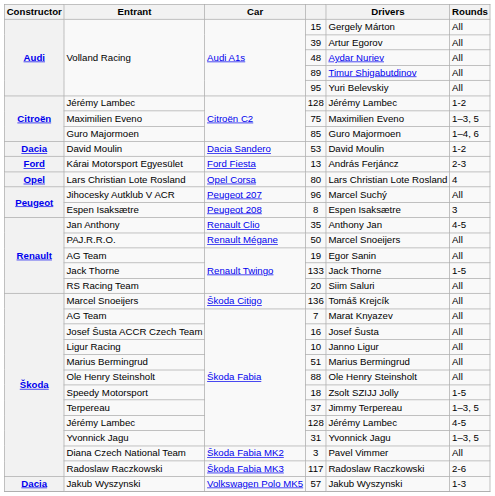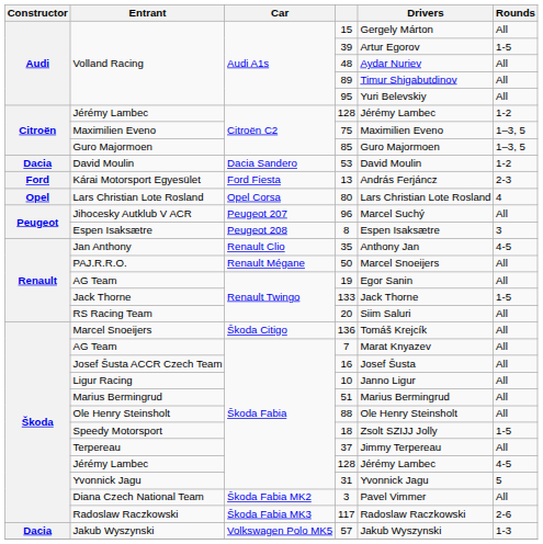 <table class="wikitable" style="font-size: 85%;">
 <tr>
 <th>Constructor</th>
 <th>Entrant</th>
 <th>Car</th>
 <th></th>
 <th>Drivers</th>
 <th>Rounds</th>
 </tr>
 <tr>
 <th rowspan=5><a href='#'>Audi</a></th>
 <td rowspan=5> Volland Racing</td>
 <td rowspan=5><a href='#'>Audi A1s</a></td>
 <td align=center>15</td>
 <td> Gergely Márton</td>
 <td>All</td>
 </tr>
 <tr>
 <td align=center>39</td>
 <td> Artur Egorov</td>
-<td>All</td>
+<td>1-5</td>
 </tr>
 <tr>
 <td align=center>48</td>
 <td> <a href='#'>Aydar Nuriev</a></td>
 <td>All</td>
 </tr>
 <tr>
 <td align=center>89</td>
 <td> <a href='#'>Timur Shigabutdinov</a></td>
 <td>All</td>
 </tr>
 <tr>
 <td align=center>95</td>
 <td> Yuri Belevskiy</td>
 <td>All</td>
 </tr>
 <tr>
 <th rowspan=3><a href='#'>Citroën</a></th>
 <td> Jérémy Lambec</td>
 <td rowspan=3><a href='#'>Citroën C2</a></td>
 <td align=center>128</td>
 <td> Jérémy Lambec</td>
 <td>1-2</td>
 </tr>
 <tr>
 <td> Maximilien Eveno</td>
 <td align=center>75</td>
 <td> Maximilien Eveno</td>
 <td>1–3, 5</td>
 </tr>
 <tr>
 <td> Guro Majormoen</td>
 <td align=center>85</td>
 <td> Guro Majormoen</td>
-<td>1–4, 6</td>
+<td>1–3, 5</td>
 </tr>
 <tr>
 <th><a href='#'>Dacia</a></th>
 <td> David Moulin</td>
 <td><a href='#'>Dacia Sandero</a></td>
 <td align=center>53</td>
 <td> David Moulin</td>
 <td>1-2</td>
 </tr>
 <tr>
 <th><a href='#'>Ford</a></th>
 <td> Kárai Motorsport Egyesület</td>
 <td><a href='#'>Ford Fiesta</a></td>
 <td align=center>13</td>
 <td> András Ferjáncz</td>
 <td>2-3</td>
 </tr>
 <tr>
 <th><a href='#'>Opel</a></th>
 <td> Lars Christian Lote Rosland</td>
 <td><a href='#'>Opel Corsa</a></td>
 <td align=center>80</td>
 <td> Lars Christian Lote Rosland</td>
 <td>4</td>
 </tr>
 <tr>
 <th rowspan=2><a href='#'>Peugeot</a></th>
 <td> Jihocesky Autklub V ACR</td>
 <td><a href='#'>Peugeot 207</a></td>
 <td align=center>96</td>
 <td> Marcel Suchý</td>
 <td>All</td>
 </tr>
 <tr>
 <td> Espen Isaksætre</td>
 <td><a href='#'>Peugeot 208</a></td>
 <td align=center>8</td>
 <td> Espen Isaksætre</td>
 <td>3</td>
 </tr>
 <tr>
 <th rowspan=5><a href='#'>Renault</a></th>
 <td> Jan Anthony</td>
 <td><a href='#'>Renault Clio</a></td>
 <td align=center>35</td>
 <td> Anthony Jan</td>
 <td>4-5</td>
 </tr>
 <tr>
 <td> PAJ.R.R.O.</td>
 <td><a href='#'>Renault Mégane</a></td>
 <td align=center>50</td>
 <td> Marcel Snoeijers</td>
 <td>All</td>
 </tr>
 <tr>
 <td> AG Team</td>
 <td rowspan=3><a href='#'>Renault Twingo</a></td>
 <td align=center>19</td>
 <td> Egor Sanin</td>
 <td>All</td>
 </tr>
 <tr>
 <td> Jack Thorne</td>
 <td align=center>133</td>
 <td> Jack Thorne</td>
 <td>1-5</td>
 </tr>
 <tr>
 <td> RS Racing Team</td>
 <td align=center>20</td>
 <td> Siim Saluri</td>
 <td>All</td>
 </tr>
 <tr>
 <th rowspan=12><a href='#'>Škoda</a></th>
 <td> Marcel Snoeijers</td>
 <td><a href='#'>Škoda Citigo</a></td>
 <td align=center>136</td>
 <td> Tomáš Krejcík</td>
 <td>All</td>
 </tr>
 <tr>
 <td> AG Team</td>
 <td rowspan=9><a href='#'>Škoda Fabia</a></td>
 <td align=center>7</td>
 <td> Marat Knyazev</td>
 <td>All</td>
 </tr>
 <tr>
 <td> Josef Šusta ACCR Czech Team</td>
 <td align=center>16</td>
 <td> Josef Šusta</td>
 <td>All</td>
 </tr>
 <tr>
 <td> Ligur Racing</td>
 <td align=center>10</td>
 <td> Janno Ligur</td>
 <td>All</td>
 </tr>
 <tr>
 <td> Marius Bermingrud</td>
 <td align=center>51</td>
 <td> Marius Bermingrud </td>
 <td>All</td>
 </tr>
 <tr>
 <td> Ole Henry Steinsholt</td>
 <td align=center>88</td>
 <td> Ole Henry Steinsholt</td>
 <td>All</td>
 </tr>
 <tr>
 <td> Speedy Motorsport</td>
 <td align=center>18</td>
 <td> Zsolt SZIJJ Jolly</td>
 <td>1-5</td>
 </tr>
 <tr>
 <td> Terpereau</td>
 <td align=center>37</td>
 <td> Jimmy Terpereau</td>
-<td>1–3, 5</td>
+<td>All</td>
 </tr>
 <tr>
 <td> Jérémy Lambec</td>
 <td align=center>128</td>
 <td> Jérémy Lambec</td>
 <td>4-5</td>
 </tr>
 <tr>
 <td> Yvonnick Jagu</td>
 <td align=center>31</td>
 <td> Yvonnick Jagu</td>
-<td>1–3, 5</td>
+<td>5</td>
 </tr>
 <tr>
 <td> Diana Czech National Team</td>
 <td><a href='#'>Škoda Fabia MK2</a></td>
 <td align=center>3</td>
 <td> Pavel Vimmer</td>
 <td>All</td>
 </tr>
 <tr>
 <td> Radoslaw Raczkowski</td>
 <td><a href='#'>Škoda Fabia MK3</a></td>
 <td align=center>117</td>
 <td> Radoslaw Raczkowski</td>
 <td>2-6</td>
 </tr>
 <tr>
 <th><a href='#'>Dacia</a></th>
 <td> Jakub Wyszynski</td>
 <td><a href='#'>Volkswagen Polo MK5</a></td>
 <td align=center>57</td>
 <td> Jakub Wyszynski</td>
 <td>1-3</td>
 </tr>
 <tr>
 </tr>
 </table>
